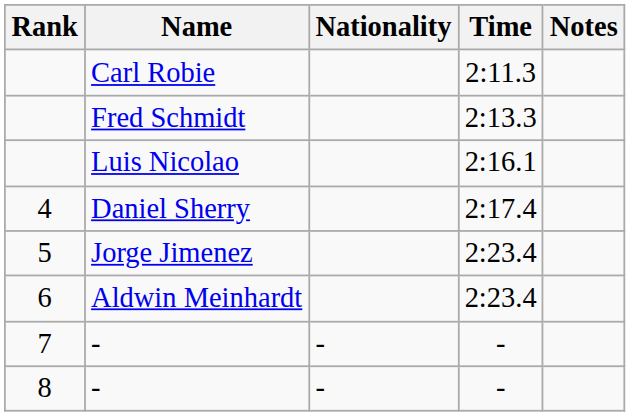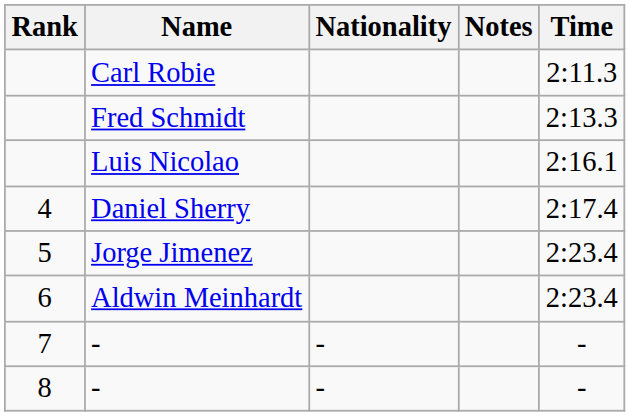 <table class="wikitable sortable" style="text-align:center">
 <tr>
 <th>Rank</th>
 <th>Name</th>
 <th>Nationality</th>
+<th>Notes</th>
 <th>Time</th>
-<th>Notes</th>
 </tr>
 <tr>
 <td></td>
 <td align=left><a href='#'>Carl Robie</a></td>
 <td align=left></td>
+<td></td>
 <td>2:11.3</td>
-<td></td>
 </tr>
 <tr>
 <td></td>
 <td align=left><a href='#'>Fred Schmidt</a></td>
 <td align=left></td>
+<td></td>
 <td>2:13.3</td>
-<td></td>
 </tr>
 <tr>
 <td></td>
 <td align=left><a href='#'>Luis Nicolao</a></td>
 <td align=left></td>
+<td></td>
 <td>2:16.1</td>
-<td></td>
 </tr>
 <tr>
 <td>4</td>
 <td align=left><a href='#'>Daniel Sherry</a></td>
 <td align=left></td>
+<td></td>
 <td>2:17.4</td>
-<td></td>
 </tr>
 <tr>
 <td>5</td>
 <td align=left><a href='#'>Jorge Jimenez</a></td>
 <td align=left></td>
+<td></td>
 <td>2:23.4</td>
-<td></td>
 </tr>
 <tr>
 <td>6</td>
 <td align=left><a href='#'>Aldwin Meinhardt</a></td>
 <td align=left></td>
+<td></td>
 <td>2:23.4</td>
-<td></td>
 </tr>
 <tr>
 <td>7</td>
 <td align=left>-</td>
 <td align=left>-</td>
+<td></td>
 <td>-</td>
-<td></td>
 </tr>
 <tr>
 <td>8</td>
 <td align=left>-</td>
 <td align=left>-</td>
+<td></td>
 <td>-</td>
-<td></td>
 </tr>
 </table>
